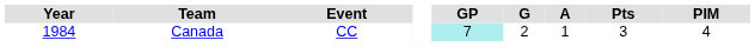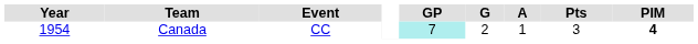 <table border="0" cellpadding="1" cellspacing="0" style="text-align:center; width:50em">
 <tr ALIGN="center" bgcolor="#e0e0e0">
 <th>Year</th>
 <th>Team</th>
 <th>Event</th>
 <th rowspan="99" bgcolor="#ffffff"> </th>
 <th>GP</th>
 <th>G</th>
 <th>A</th>
 <th>Pts</th>
 <th>PIM</th>
 </tr>
 <tr>
-<td><a href='#'>1984</a></td>
+<td><a href='#'>1954</a></td>
 <td><a href='#'>Canada</a></td>
 <td><a href='#'>CC</a></td>
 <td style="background: paleturquoise;">7</td>
 <td>2</td>
 <td>1</td>
 <td>3</td>
-<td>4</td>
+<td><strong>4</strong></td>
 </tr>
 </table>
